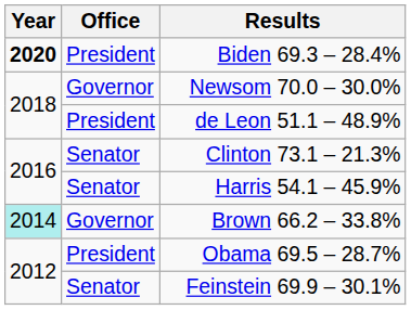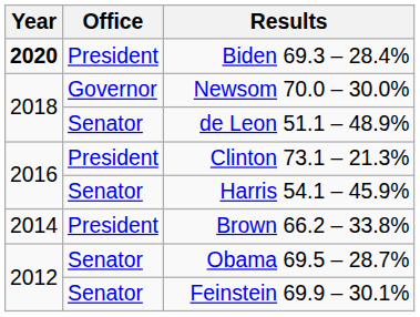 <table class=wikitable>
 <tr>
 <th width="30">Year</th>
 <th width="60">Office</th>
 <th width="180">Results</th>
 </tr>
 <tr>
 <td><strong>2020</strong></td>
 <td><a href='#'>President</a></td>
 <td align="right" ><a href='#'>Biden</a> 69.3 – 28.4%</td>
 </tr>
 <tr>
 <td rowspan="2">2018</td>
 <td><a href='#'>Governor</a></td>
 <td align="right" ><a href='#'>Newsom</a> 70.0 – 30.0%</td>
 </tr>
 <tr>
-<td><a href='#'>President</a></td>
+<td><a href='#'>Senator</a></td>
 <td align="right" ><a href='#'>de Leon</a> 51.1 – 48.9%</td>
 </tr>
 <tr>
 <td rowspan="2">2016</td>
-<td><a href='#'>Senator</a></td>
+<td><a href='#'>President</a></td>
 <td align="right" ><a href='#'>Clinton</a> 73.1 – 21.3%</td>
 </tr>
 <tr>
 <td><a href='#'>Senator</a></td>
 <td align="right" ><a href='#'>Harris</a> 54.1 – 45.9%</td>
 </tr>
 <tr>
-<td style="background: paleturquoise;">2014</td>
-<td><a href='#'>Governor</a></td>
+<td>2014</td>
+<td><a href='#'>President</a></td>
 <td align="right" ><a href='#'>Brown</a> 66.2 – 33.8%</td>
 </tr>
 <tr>
 <td rowspan="2">2012</td>
-<td><a href='#'>President</a></td>
+<td><a href='#'>Senator</a></td>
 <td align="right" ><a href='#'>Obama</a> 69.5 – 28.7%</td>
 </tr>
 <tr>
 <td><a href='#'>Senator</a></td>
 <td align="right" ><a href='#'>Feinstein</a> 69.9 – 30.1%</td>
 </tr>
 </table>
